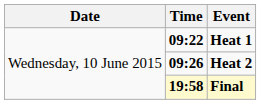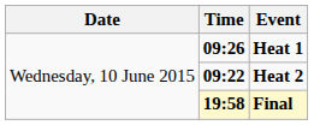 <table class="wikitable">
 <tr>
 <th>Date</th>
 <th>Time</th>
 <th>Event</th>
 </tr>
 <tr>
 <td rowspan="3">Wednesday, 10 June 2015</td>
-<td><strong>09:22</strong></td>
+<td><strong>09:26</strong></td>
 <td><strong>Heat 1</strong></td>
 </tr>
 <tr>
-<td><strong>09:26</strong></td>
+<td><strong>09:22</strong></td>
 <td><strong>Heat 2</strong></td>
 </tr>
 <tr style="background-color:lemonchiffon;">
 <td><strong>19:58</strong></td>
 <td><strong>Final</strong></td>
 </tr>
 </table>
